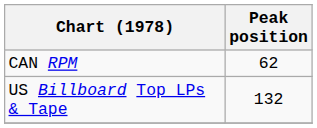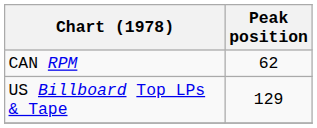 <table class="wikitable sortable" border="1">
 <tr>
 <th scope="col" style="width:13em;">Chart (1978)</th>
 <th scope="col">Peak<br>position</th>
 </tr>
 <tr>
 <td>CAN  <em><a href='#'>RPM</a></em> </td>
 <td style="text-align:center;">62</td>
 </tr>
 <tr>
 <td>US <em><a href='#'>Billboard</a></em> <a href='#'>Top LPs & Tape</a></td>
-<td style="text-align:center;">132</td>
+<td style="text-align:center;">129</td>
 </tr>
 <tr>
 </tr>
 </table>
